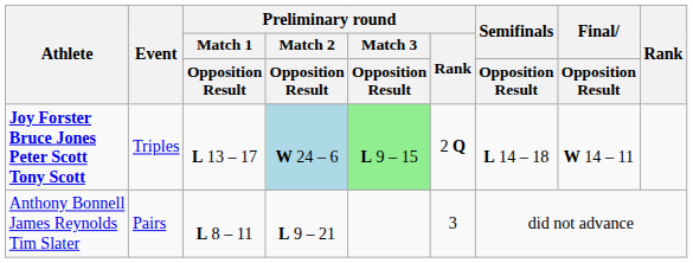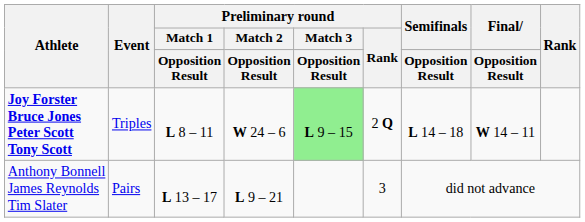 <table class="wikitable" style="font-size:90%;">
 <tr>
 <th rowspan=3>Athlete</th>
 <th rowspan=3>Event</th>
 <th colspan=4>Preliminary round</th>
 <th rowspan=2>Semifinals</th>
 <th rowspan=2>Final/</th>
 <th rowspan=3>Rank</th>
 </tr>
 <tr style="font-size:95%">
 <th>Match 1</th>
 <th>Match 2</th>
 <th>Match 3</th>
 <th rowspan=2>Rank</th>
 </tr>
 <tr style="font-size:95%">
 <th>Opposition<br>Result</th>
 <th>Opposition<br>Result</th>
 <th>Opposition<br>Result</th>
 <th>Opposition<br>Result</th>
 <th>Opposition<br>Result</th>
 </tr>
 <tr align=center>
 <td align=left><strong><a href='#'>Joy Forster</a><br><a href='#'>Bruce Jones</a><br><a href='#'>Peter Scott</a><br><a href='#'>Tony Scott</a></strong></td>
 <td align=left><a href='#'>Triples</a></td>
-<td><br><strong>L</strong> 13 – 17</td>
-<td style="background: lightblue;"><br><strong>W</strong> 24 – 6</td>
+<td><br><strong>L</strong> 8 – 11</td>
+<td><br><strong>W</strong> 24 – 6</td>
 <td style="background: lightgreen;"><br><strong>L</strong> 9 – 15</td>
 <td>2 <strong>Q</strong></td>
 <td><br><strong>L</strong> 14 – 18</td>
 <td><br><strong>W</strong> 14 – 11</td>
 <td></td>
 </tr>
 <tr align=center>
 <td align=left><a href='#'>Anthony Bonnell</a><br><a href='#'>James Reynolds</a><br><a href='#'>Tim Slater</a></td>
 <td align=left><a href='#'>Pairs</a></td>
-<td><br><strong>L</strong> 8 – 11</td>
+<td><br><strong>L</strong> 13 – 17</td>
 <td><br><strong>L</strong> 9 – 21</td>
 <td></td>
 <td>3</td>
 <td colspan=3>did not advance</td>
 </tr>
 </table>
